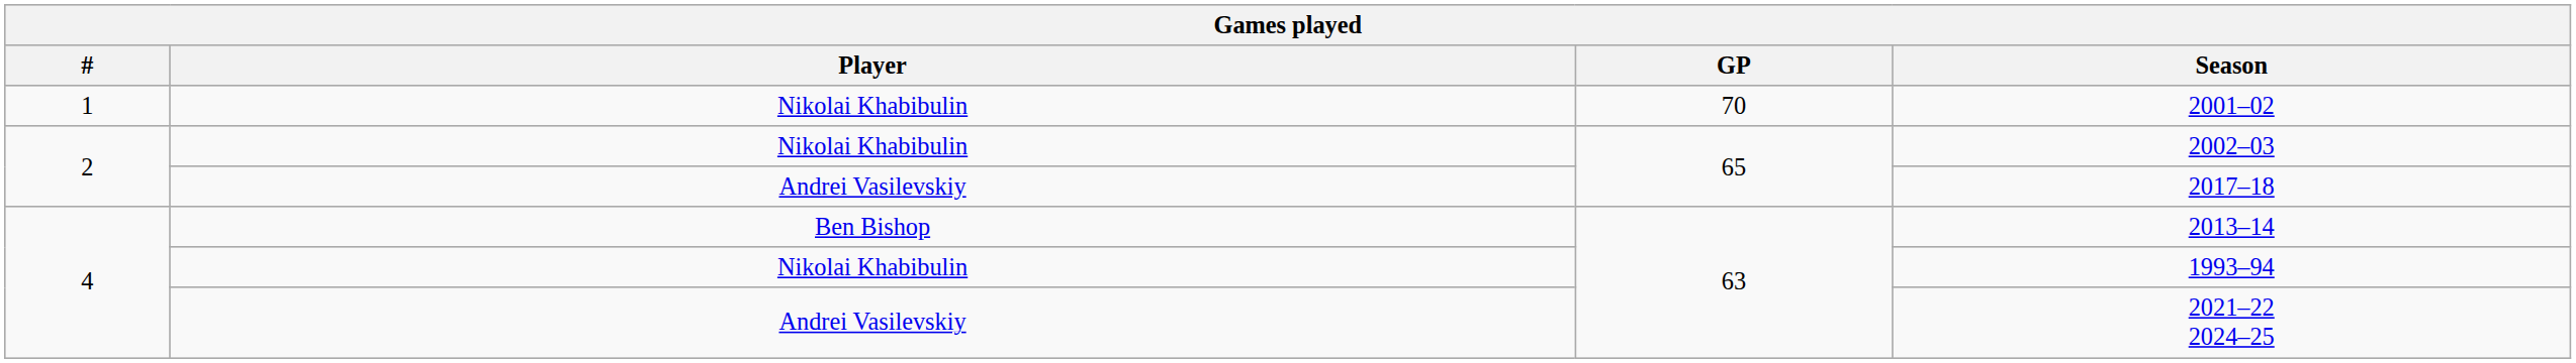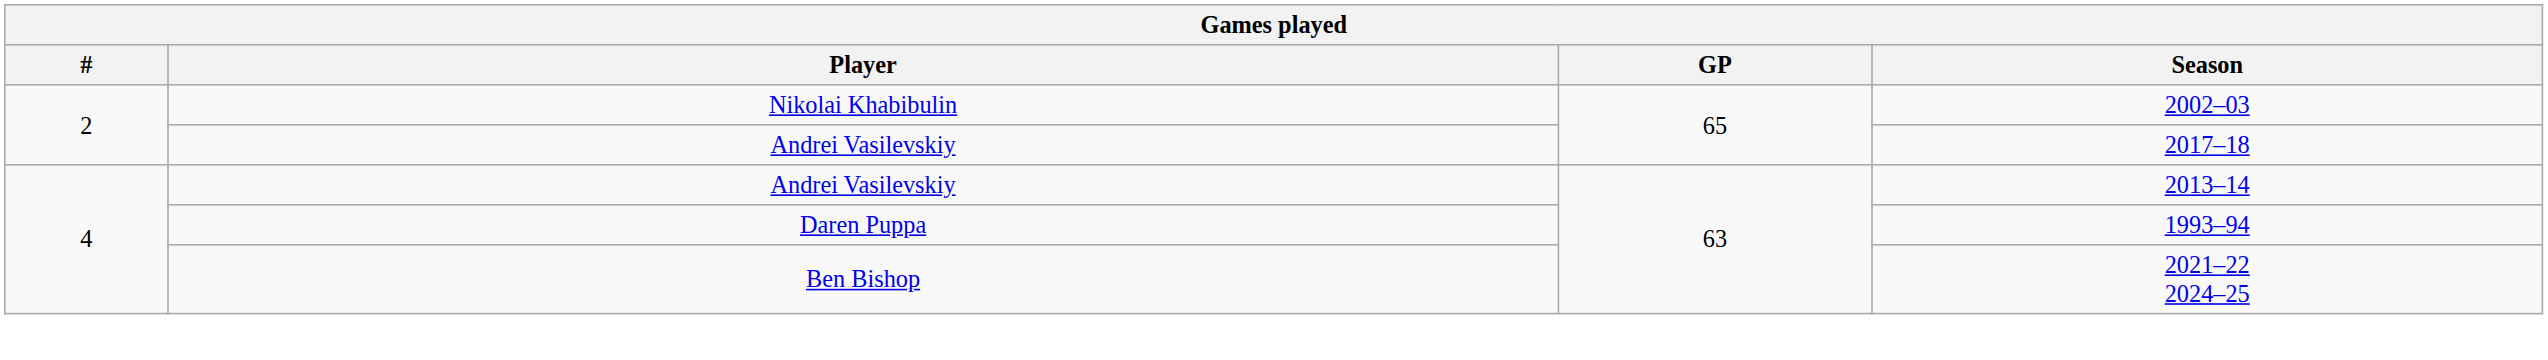 <table class="wikitable" style="text-align: center; font-size: 95%" width="80%">
 <tr>
 <th colspan="4">Games played</th>
 </tr>
 <tr>
 <th>#</th>
 <th>Player</th>
 <th>GP</th>
 <th>Season</th>
-</tr>
-<tr>
-<td>1</td>
-<td><a href='#'>Nikolai Khabibulin</a></td>
-<td>70</td>
-<td><a href='#'>2001–02</a></td>
 </tr>
 <tr>
 <td rowspan="2">2</td>
 <td><a href='#'>Nikolai Khabibulin</a></td>
 <td rowspan="2">65</td>
 <td><a href='#'>2002–03</a></td>
 </tr>
 <tr>
 <td><a href='#'>Andrei Vasilevskiy</a></td>
 <td><a href='#'>2017–18</a></td>
 </tr>
 <tr>
 <td rowspan="3">4</td>
-<td><a href='#'>Ben Bishop</a></td>
+<td><a href='#'>Andrei Vasilevskiy</a></td>
 <td rowspan="3">63</td>
 <td><a href='#'>2013–14</a></td>
 </tr>
 <tr>
-<td><a href='#'>Nikolai Khabibulin</a></td>
+<td><a href='#'>Daren Puppa</a></td>
 <td><a href='#'>1993–94</a></td>
 </tr>
 <tr>
-<td><a href='#'>Andrei Vasilevskiy</a></td>
+<td><a href='#'>Ben Bishop</a></td>
 <td><a href='#'>2021–22</a><br><a href='#'>2024–25</a></td>
 </tr>
 </table>
